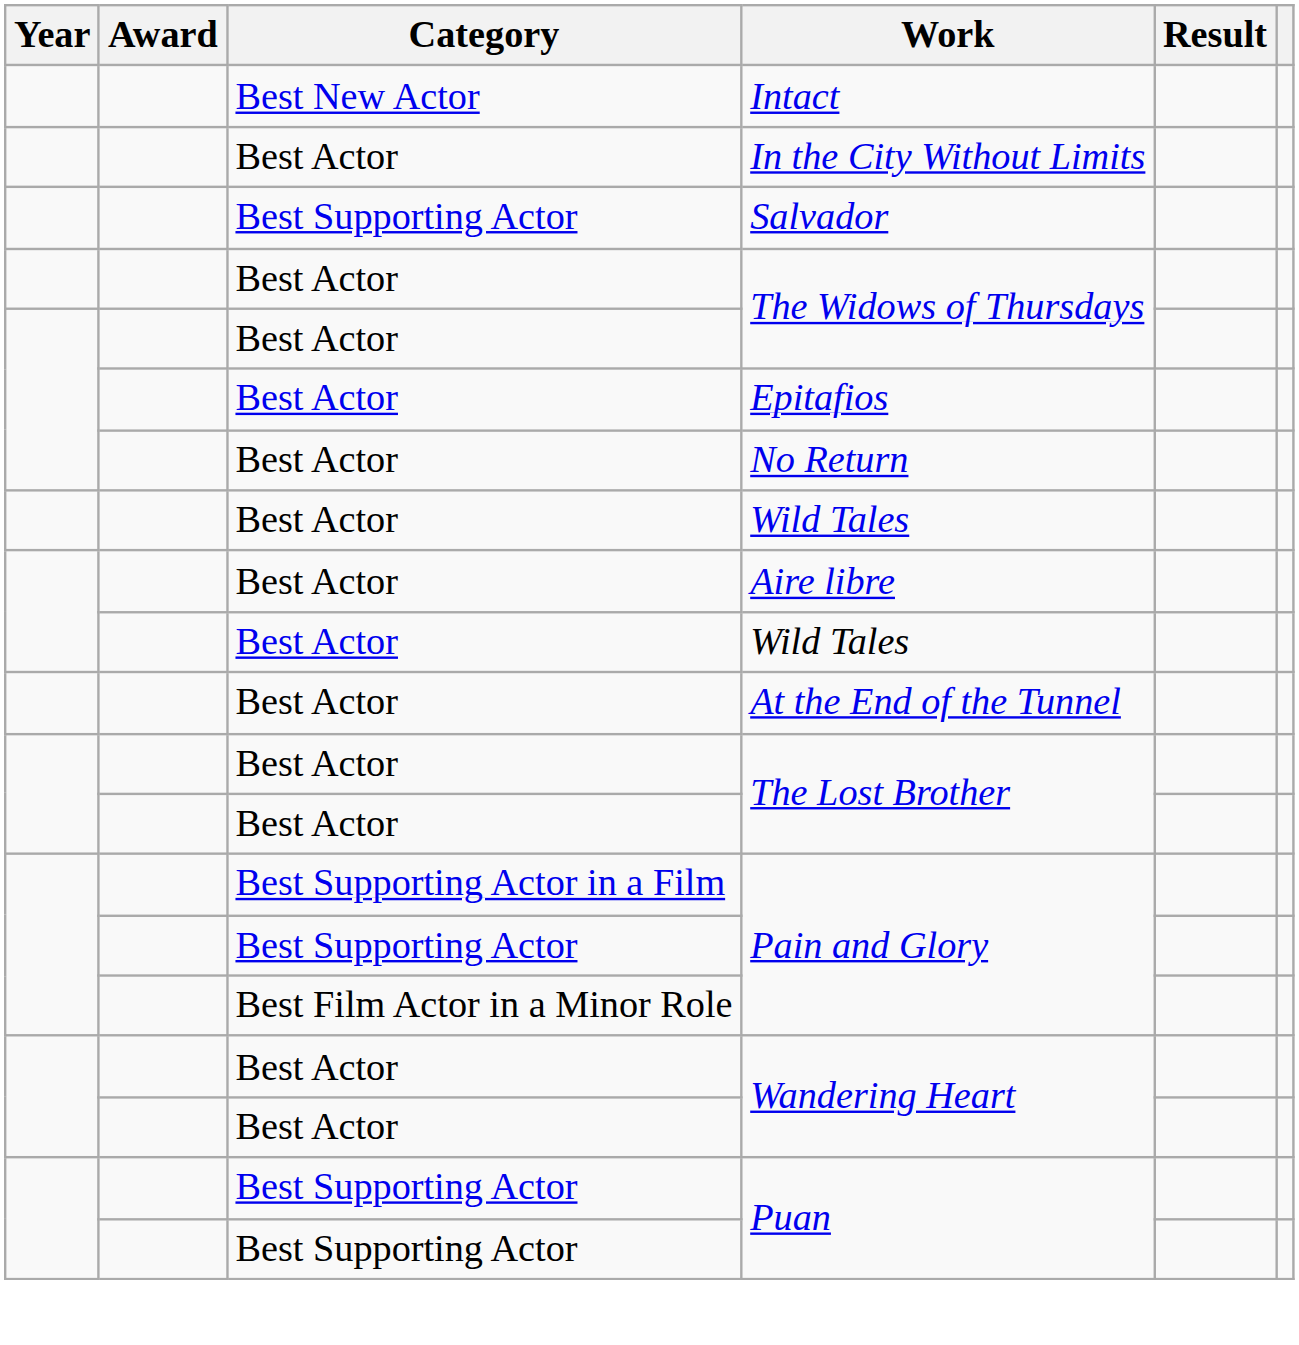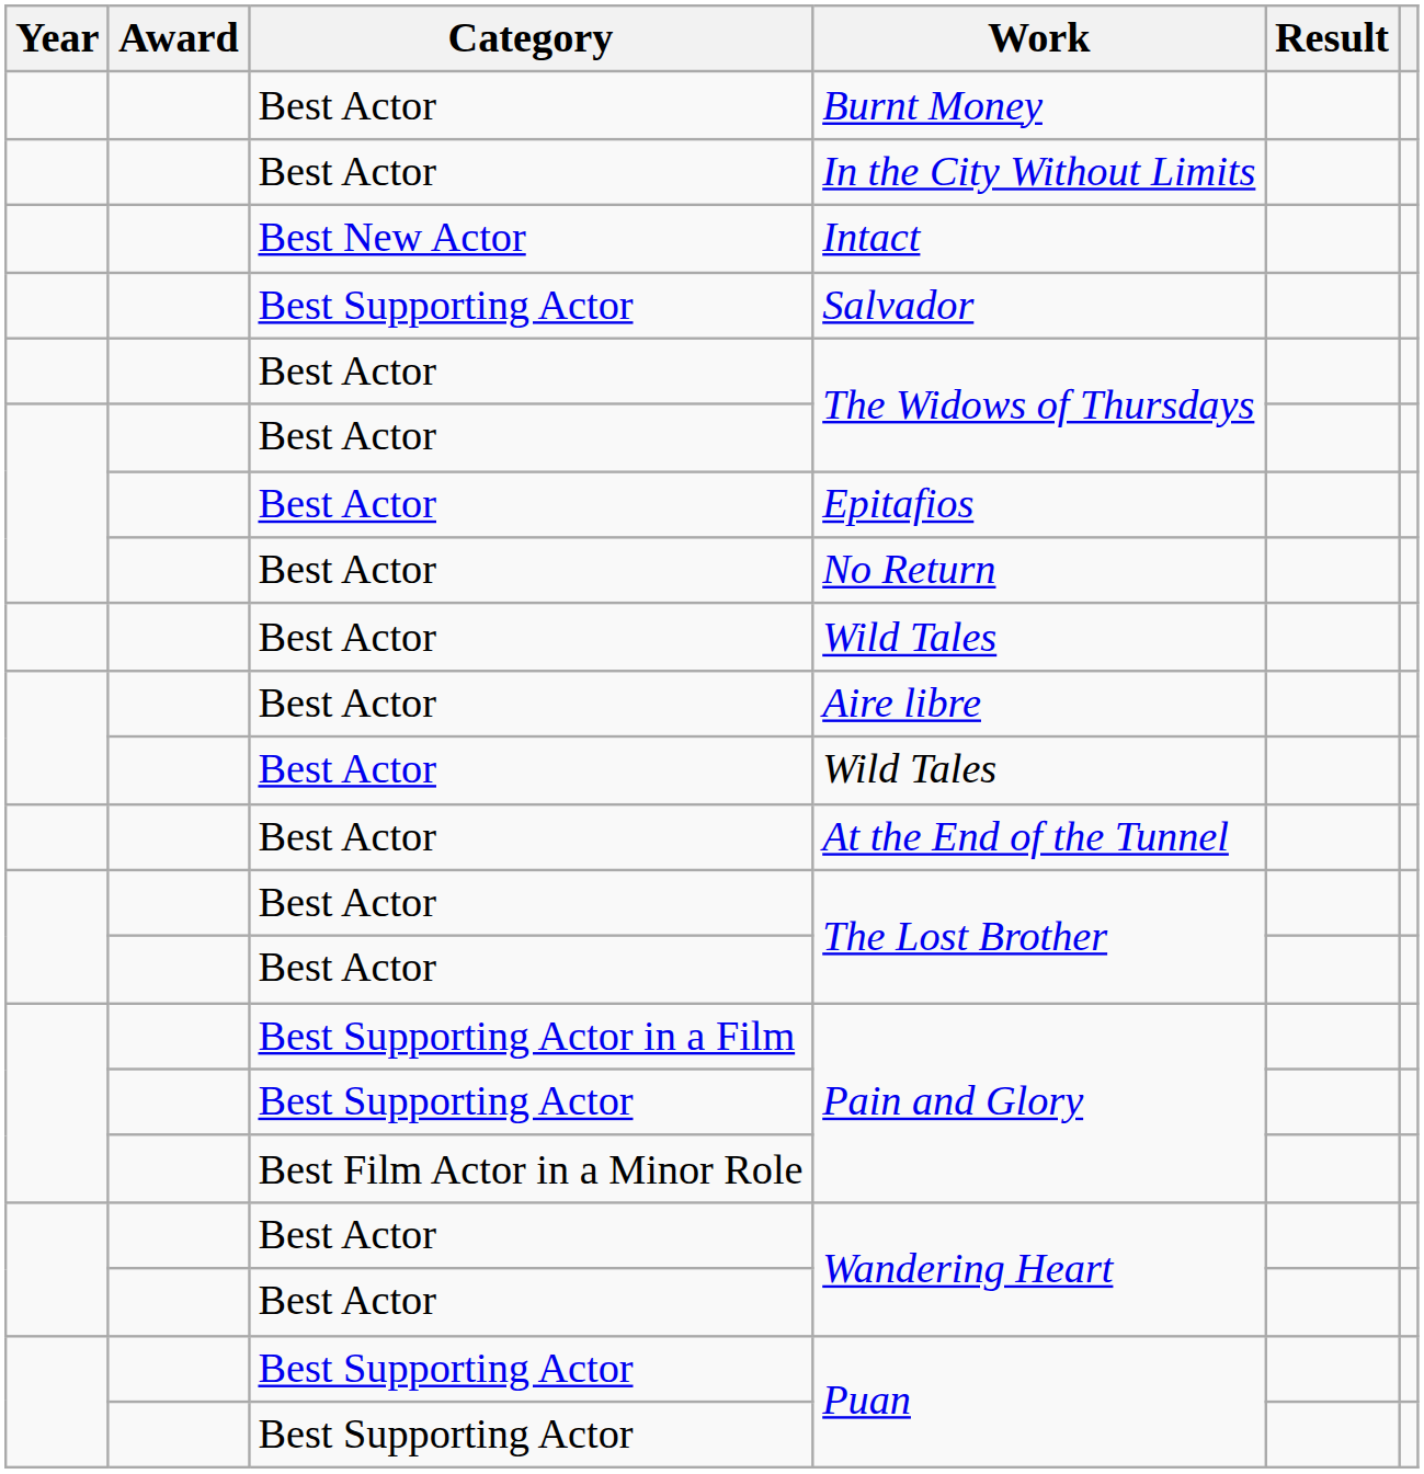 <table class="wikitable sortable plainrowheaders">
 <tr>
 <th>Year</th>
 <th>Award</th>
 <th>Category</th>
 <th>Work</th>
 <th>Result</th>
 <th scope="col" class="unsortable"></th>
 </tr>
 <tr>
 <td></td>
 <td></td>
-<td><a href='#'>Best New Actor</a></td>
-<td><em><a href='#'>Intact</a></em></td>
+<td>Best Actor</td>
+<td><em><a href='#'>Burnt Money</a></em></td>
 <td></td>
 <td></td>
 </tr>
 <tr>
 <td></td>
 <td></td>
 <td>Best Actor</td>
 <td><em><a href='#'>In the City Without Limits</a></em></td>
+<td></td>
+<td></td>
+</tr>
+<tr>
+<td></td>
+<td></td>
+<td><a href='#'>Best New Actor</a></td>
+<td><em><a href='#'>Intact</a></em></td>
 <td></td>
 <td></td>
 </tr>
 <tr>
 <td></td>
 <td></td>
 <td><a href='#'>Best Supporting Actor</a></td>
 <td><em><a href='#'>Salvador</a></em></td>
 <td></td>
 <td></td>
 </tr>
 <tr>
 <td></td>
 <td></td>
 <td>Best Actor</td>
 <td rowspan = "2"><em><a href='#'>The Widows of Thursdays</a></em></td>
 <td></td>
 <td></td>
 </tr>
 <tr>
 <td rowspan = "3"></td>
 <td></td>
 <td>Best Actor</td>
 <td></td>
 <td></td>
 </tr>
 <tr>
 <td></td>
 <td><a href='#'>Best Actor</a></td>
 <td><em><a href='#'>Epitafios</a></em></td>
 <td></td>
 <td></td>
 </tr>
 <tr>
 <td></td>
 <td>Best Actor</td>
 <td><em><a href='#'>No Return</a></em></td>
 <td></td>
 <td></td>
 </tr>
 <tr>
 <td></td>
 <td></td>
 <td>Best Actor</td>
 <td><em><a href='#'>Wild Tales</a></em></td>
 <td></td>
 <td></td>
 </tr>
 <tr>
 <td rowspan = "2"></td>
 <td></td>
 <td>Best Actor</td>
 <td><em><a href='#'>Aire libre</a></em></td>
 <td></td>
 <td></td>
 </tr>
 <tr>
 <td></td>
 <td><a href='#'>Best Actor</a></td>
 <td><em>Wild Tales</em></td>
 <td></td>
 <td></td>
 </tr>
 <tr>
 <td></td>
 <td></td>
 <td>Best Actor</td>
 <td><em><a href='#'>At the End of the Tunnel</a></em></td>
 <td></td>
 <td></td>
 </tr>
 <tr>
 <td rowspan = "2"></td>
 <td></td>
 <td>Best Actor</td>
 <td rowspan = "2"><em><a href='#'>The Lost Brother</a></em></td>
 <td></td>
 <td></td>
 </tr>
 <tr>
 <td></td>
 <td>Best Actor</td>
 <td></td>
 <td></td>
 </tr>
 <tr>
 <td rowspan = "3"></td>
 <td></td>
 <td><a href='#'>Best Supporting Actor in a Film</a></td>
 <td rowspan = "3"><em><a href='#'>Pain and Glory</a></em></td>
 <td></td>
 <td></td>
 </tr>
 <tr>
 <td></td>
 <td><a href='#'>Best Supporting Actor</a></td>
 <td></td>
 <td></td>
 </tr>
 <tr>
 <td></td>
 <td>Best Film Actor in a Minor Role</td>
 <td></td>
 <td></td>
 </tr>
 <tr>
 <td rowspan = "2"></td>
 <td></td>
 <td>Best Actor</td>
 <td rowspan = "2"><em><a href='#'>Wandering Heart</a></em></td>
 <td></td>
 <td></td>
 </tr>
 <tr>
 <td></td>
 <td>Best Actor</td>
 <td></td>
 <td></td>
 </tr>
 <tr>
 <td rowspan = "2"></td>
 <td></td>
 <td><a href='#'>Best Supporting Actor</a></td>
 <td rowspan = "2"><em><a href='#'>Puan</a></em></td>
 <td></td>
 <td></td>
 </tr>
 <tr>
 <td></td>
 <td>Best Supporting Actor</td>
 <td></td>
 <td></td>
 </tr>
 </table>
